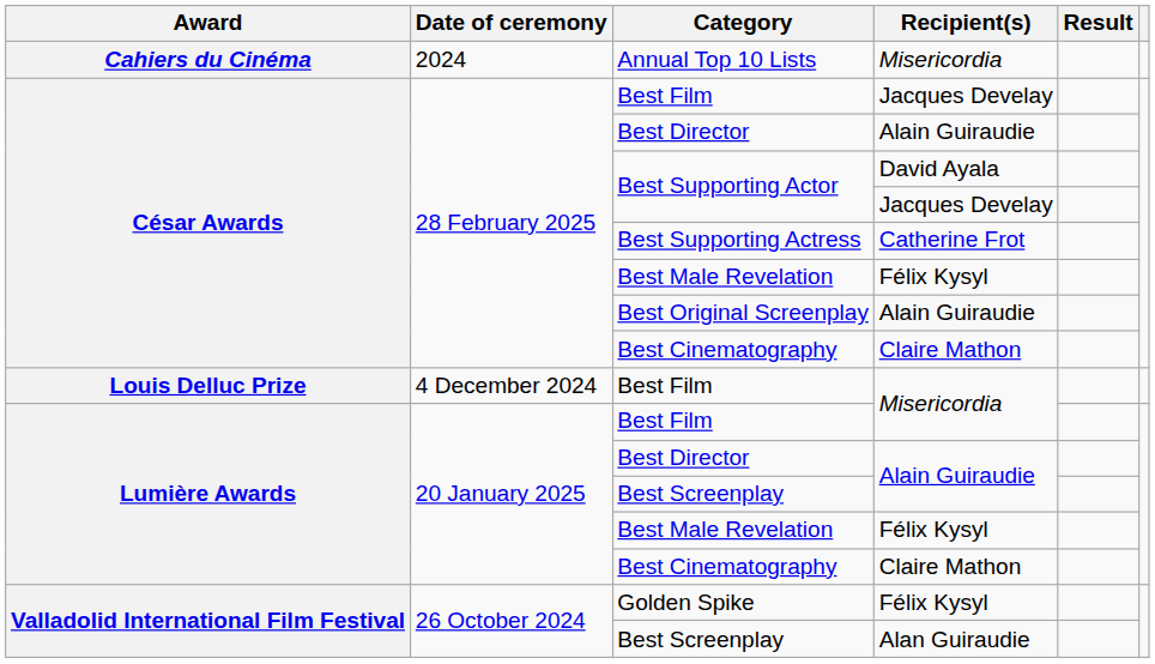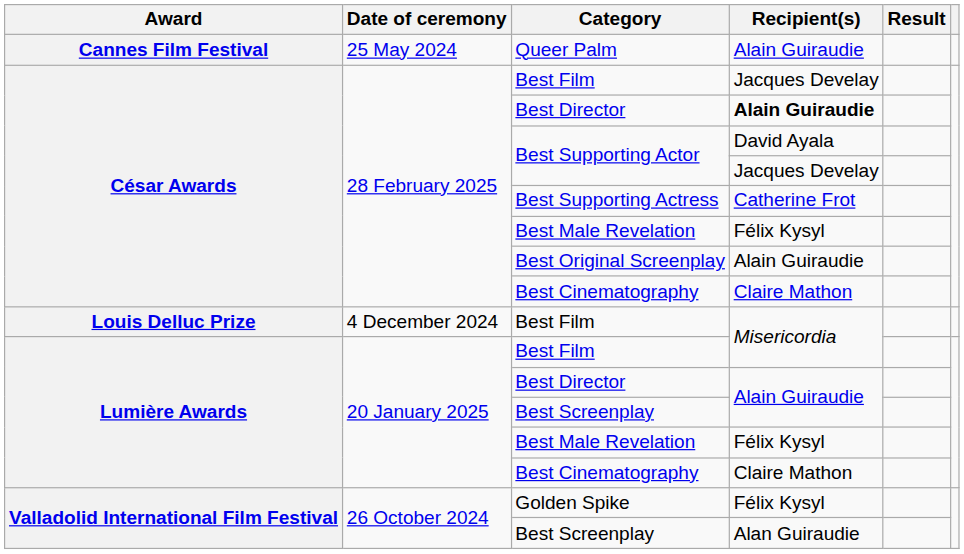 <table class="wikitable sortable plainrowheaders">
 <tr>
 <th scope="col">Award</th>
 <th scope="col">Date of ceremony</th>
 <th scope="col">Category</th>
 <th scope="col">Recipient(s)</th>
 <th scope="col">Result</th>
 <th scope="col" class="unsortable"></th>
 </tr>
 <tr>
-<th scope="row"><em><a href='#'>Cahiers du Cinéma</a></em></th>
-<td>2024</td>
-<td><a href='#'>Annual Top 10 Lists</a></td>
-<td><em>Misericordia</em></td>
+<th scope="row"><a href='#'>Cannes Film Festival</a></th>
+<td><a href='#'>25 May 2024</a></td>
+<td><a href='#'>Queer Palm</a></td>
+<td><a href='#'>Alain Guiraudie</a></td>
 <td></td>
 <td align="center"></td>
 </tr>
 <tr>
 <th rowspan="8" scope="row"><a href='#'>César Awards</a></th>
 <td rowspan="8"><a href='#'>28 February 2025</a></td>
 <td><a href='#'>Best Film</a></td>
 <td>Jacques Develay</td>
 <td></td>
 <td rowspan="8" align="center"></td>
 </tr>
 <tr>
 <td><a href='#'>Best Director</a></td>
-<td>Alain Guiraudie</td>
+<td><strong>Alain Guiraudie</strong></td>
 <td></td>
 </tr>
 <tr>
 <td rowspan="2"><a href='#'>Best Supporting Actor</a></td>
 <td>David Ayala</td>
 <td></td>
 </tr>
 <tr>
 <td>Jacques Develay</td>
 <td></td>
 </tr>
 <tr>
 <td><a href='#'>Best Supporting Actress</a></td>
 <td><a href='#'>Catherine Frot</a></td>
 <td></td>
 </tr>
 <tr>
 <td><a href='#'>Best Male Revelation</a></td>
 <td>Félix Kysyl</td>
 <td></td>
 </tr>
 <tr>
 <td><a href='#'>Best Original Screenplay</a></td>
 <td>Alain Guiraudie</td>
 <td></td>
 </tr>
 <tr>
 <td><a href='#'>Best Cinematography</a></td>
 <td><a href='#'>Claire Mathon</a></td>
 <td></td>
 </tr>
 <tr>
 <th scope="row"><a href='#'>Louis Delluc Prize</a></th>
 <td>4 December 2024</td>
 <td>Best Film</td>
 <td rowspan="2"><em>Misericordia</em></td>
 <td></td>
 <td align="center"></td>
 </tr>
 <tr>
 <th rowspan="5" scope="row"><a href='#'>Lumière Awards</a></th>
 <td rowspan="5"><a href='#'>20 January 2025</a></td>
 <td><a href='#'>Best Film</a></td>
 <td></td>
 <td rowspan="5" style="text-align:center;"></td>
 </tr>
 <tr>
 <td><a href='#'>Best Director</a></td>
 <td rowspan="2"><a href='#'>Alain Guiraudie</a></td>
 <td></td>
 </tr>
 <tr>
 <td><a href='#'>Best Screenplay</a></td>
 <td></td>
 </tr>
 <tr>
 <td><a href='#'>Best Male Revelation</a></td>
 <td>Félix Kysyl</td>
 <td></td>
 </tr>
 <tr>
 <td><a href='#'>Best Cinematography</a></td>
 <td>Claire Mathon</td>
 <td></td>
 </tr>
 <tr>
 <th rowspan="2" scope="row"><a href='#'>Valladolid International Film Festival</a></th>
 <td rowspan="2"><a href='#'>26 October 2024</a></td>
 <td>Golden Spike</td>
 <td>Félix Kysyl</td>
 <td></td>
 <td rowspan="2" align="center"></td>
 </tr>
 <tr>
 <td>Best Screenplay</td>
 <td>Alan Guiraudie</td>
 <td></td>
 </tr>
 </table>
